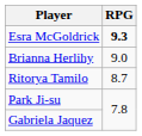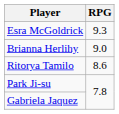 <table class="wikitable">
 <tr>
 <th>Player</th>
 <th>RPG</th>
 </tr>
 <tr>
 <td> <a href='#'>Esra McGoldrick</a></td>
-<td align=center><strong>9.3</strong></td>
+<td align=center>9.3</td>
 </tr>
 <tr>
 <td> <a href='#'>Brianna Herlihy</a></td>
 <td align=center>9.0</td>
 </tr>
 <tr>
 <td> <a href='#'>Ritorya Tamilo</a></td>
-<td align=center>8.7</td>
+<td align=center>8.6</td>
 </tr>
 <tr>
 <td> <a href='#'>Park Ji-su</a></td>
 <td align=center rowspan=2>7.8</td>
 </tr>
 <tr>
 <td> <a href='#'>Gabriela Jaquez</a></td>
 </tr>
 </table>
